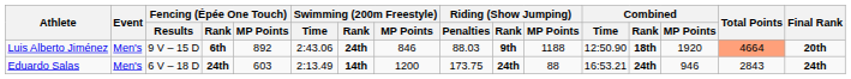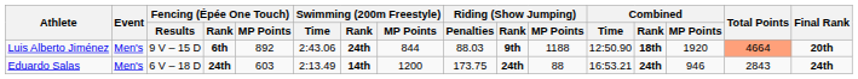 <table class=wikitable style="font-size:90%">
 <tr>
 <th rowspan=2>Athlete</th>
 <th rowspan=2>Event</th>
 <th colspan=3>Fencing (Épée One Touch)</th>
 <th colspan=3>Swimming (200m Freestyle)</th>
 <th colspan=3>Riding (Show Jumping)</th>
 <th colspan=3>Combined</th>
 <th rowspan=2>Total Points</th>
 <th rowspan=2>Final Rank</th>
 </tr>
 <tr>
 <th>Results</th>
 <th>Rank</th>
 <th>MP Points</th>
 <th>Time</th>
 <th>Rank</th>
 <th>MP Points</th>
 <th>Penalties</th>
 <th>Rank</th>
 <th>MP Points</th>
 <th>Time</th>
 <th>Rank</th>
 <th>MP Points</th>
 </tr>
 <tr>
 <td><a href='#'>Luis Alberto Jiménez</a></td>
 <td><a href='#'>Men's</a></td>
 <td align=center>9 V – 15 D</td>
 <td align=center><strong>6th</strong></td>
 <td align=center>892</td>
 <td align=center>2:43.06</td>
 <td align=center><strong>24th</strong></td>
-<td align=center>846</td>
+<td align=center>844</td>
 <td align=center>88.03</td>
 <td align=center><strong>9th</strong></td>
 <td align=center>1188</td>
 <td align=center>12:50.90</td>
 <td align=center><strong>18th</strong></td>
 <td align=center>1920</td>
 <td align=center style="background: lightsalmon;">4664</td>
 <td align=center><strong>20th</strong></td>
 </tr>
 <tr>
 <td><a href='#'>Eduardo Salas</a></td>
 <td><a href='#'>Men's</a></td>
 <td align=center>6 V – 18 D</td>
 <td align=center><strong>24th</strong></td>
 <td align=center>603</td>
 <td align=center>2:13.49</td>
 <td align=center><strong>14th</strong></td>
 <td align=center>1200</td>
 <td align=center>173.75</td>
 <td align=center><strong>24th</strong></td>
 <td align=center>88</td>
 <td align=center>16:53.21</td>
 <td align=center><strong>24th</strong></td>
 <td align=center>946</td>
 <td align=center>2843</td>
 <td align=center><strong>24th</strong></td>
 </tr>
 </table>
